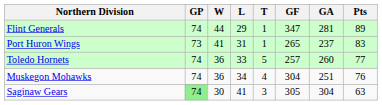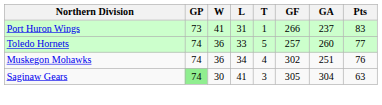 <table class="wikitable">
 <tr>
 <th width="40%">Northern Division</th>
 <th width="5%">GP</th>
 <th width="5%">W</th>
 <th width="5%">L</th>
 <th width="5%">T</th>
 <th width="7.5%">GF</th>
 <th width="7.5%">GA</th>
 <th width="7.5%">Pts</th>
 </tr>
 <tr align="center" bgcolor="#CCFFCC">
-<td align="left"><a href='#'>Flint Generals</a></td>
-<td>74</td>
-<td>44</td>
-<td>29</td>
-<td>1</td>
-<td>347</td>
-<td>281</td>
-<td>89</td>
-</tr>
-<tr align="center" bgcolor="#CCFFCC">
 <td align="left"><a href='#'>Port Huron Wings</a></td>
 <td>73</td>
 <td>41</td>
 <td>31</td>
 <td>1</td>
-<td>265</td>
+<td>266</td>
 <td>237</td>
 <td>83</td>
 </tr>
 <tr align="center" bgcolor="#CCFFCC">
 <td align="left"><a href='#'>Toledo Hornets</a></td>
 <td>74</td>
 <td>36</td>
 <td>33</td>
 <td>5</td>
 <td>257</td>
 <td>260</td>
 <td>77</td>
 </tr>
 <tr align="center">
 <td align="left"><a href='#'>Muskegon Mohawks</a></td>
 <td>74</td>
 <td>36</td>
 <td>34</td>
 <td>4</td>
-<td>304</td>
+<td>302</td>
 <td>251</td>
 <td>76</td>
 </tr>
 <tr align="center">
 <td align="left"><a href='#'>Saginaw Gears</a></td>
 <td style="background: lightgreen;">74</td>
 <td>30</td>
 <td>41</td>
 <td>3</td>
 <td>305</td>
 <td>304</td>
 <td>63</td>
 </tr>
 </table>
